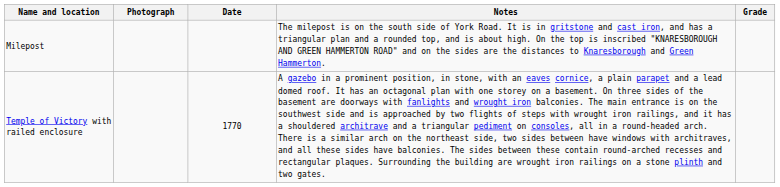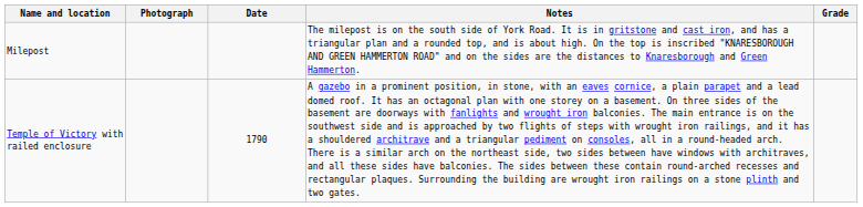 <table class="wikitable sortable plainrowheaders" style="width:100%; border:0px; text-align:left; line-height:150%">
 <tr>
 <th scope="col"  style="width:150px">Name and location</th>
 <th scope="col"  style="width:100px" class="unsortable">Photograph</th>
 <th scope="col"  style="width:120px">Date</th>
 <th scope="col"  style="width:650px" class="unsortable">Notes</th>
 <th scope="col"  style="width:50px">Grade</th>
 </tr>
 <tr>
 <td>Milepost<br><small></small></td>
 <td></td>
 <td align="center"></td>
 <td>The milepost is on the south side of York Road.  It is in <a href='#'>gritstone</a> and <a href='#'>cast iron</a>, and has a triangular plan and a rounded top, and is about  high.  On the top is inscribed "KNARESBOROUGH AND GREEN HAMMERTON ROAD" and on the sides are the distances to <a href='#'>Knaresborough</a> and <a href='#'>Green Hammerton</a>.</td>
 <td align="center" ></td>
 </tr>
 <tr>
 <td><a href='#'>Temple of Victory</a> with railed enclosure<br><small></small></td>
 <td></td>
-<td align="center">1770</td>
+<td align="center">1790</td>
 <td>A <a href='#'>gazebo</a> in a prominent position, in stone, with an <a href='#'>eaves</a> <a href='#'>cornice</a>, a plain <a href='#'>parapet</a> and a lead domed roof.  It has an octagonal plan with one storey on a basement.  On three sides of the basement are doorways with <a href='#'>fanlights</a> and <a href='#'>wrought iron</a> balconies.  The main entrance is on the southwest side and is approached by two flights of steps with wrought iron railings, and it has a shouldered <a href='#'>architrave</a> and a triangular <a href='#'>pediment</a> on <a href='#'>consoles</a>, all in a round-headed arch.  There is a similar arch on the northeast side, two sides between have windows with architraves, and all these sides have balconies.  The sides between these contain round-arched recesses and rectangular plaques.  Surrounding the building are wrought iron railings on a stone <a href='#'>plinth</a> and two gates.</td>
 <td align="center" ></td>
 </tr>
 <tr>
 </tr>
 </table>
